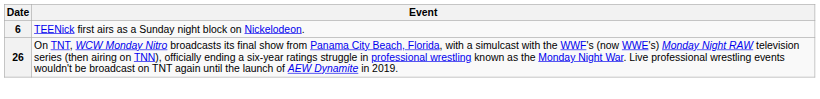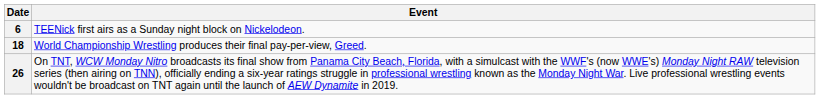 <table class="wikitable">
 <tr>
 <th>Date</th>
 <th>Event</th>
 </tr>
 <tr>
 <th>6</th>
 <td><a href='#'>TEENick</a> first airs as a Sunday night block on <a href='#'>Nickelodeon</a>.</td>
 </tr>
 <tr>
+<th>18</th>
+<td><a href='#'>World Championship Wrestling</a> produces their final pay-per-view, <a href='#'>Greed</a>.</td>
+</tr>
+<tr>
 <th>26</th>
 <td>On <a href='#'>TNT</a>, <em><a href='#'>WCW Monday Nitro</a></em> broadcasts its final show from <a href='#'>Panama City Beach, Florida</a>, with a simulcast with the <a href='#'>WWF</a>'s (now <a href='#'>WWE</a>'s) <em><a href='#'>Monday Night RAW</a></em> television series (then airing on <a href='#'>TNN</a>), officially ending a six-year ratings struggle in <a href='#'>professional wrestling</a> known as the <a href='#'>Monday Night War</a>. Live professional wrestling events wouldn't be broadcast on TNT again until the launch of <em><a href='#'>AEW Dynamite</a></em> in 2019.</td>
 </tr>
 </table>
